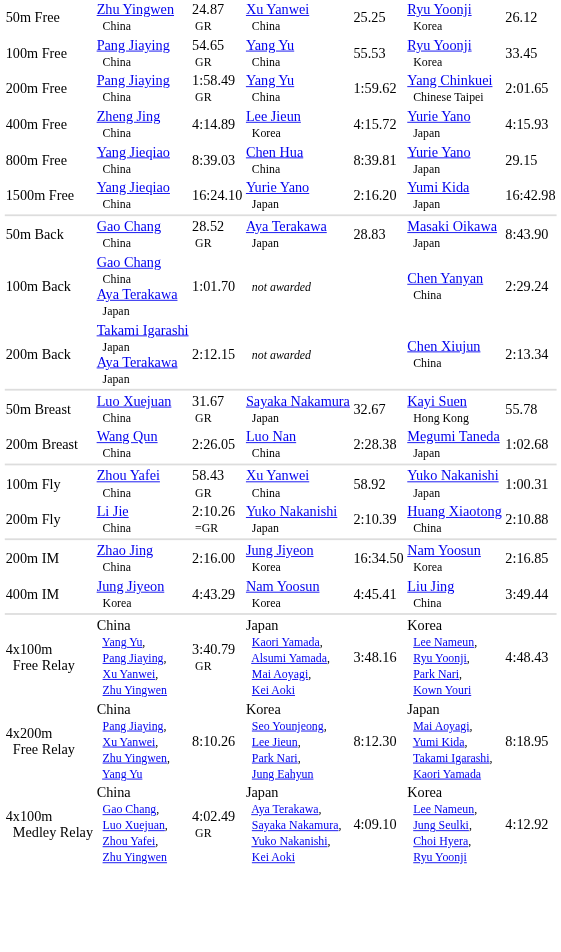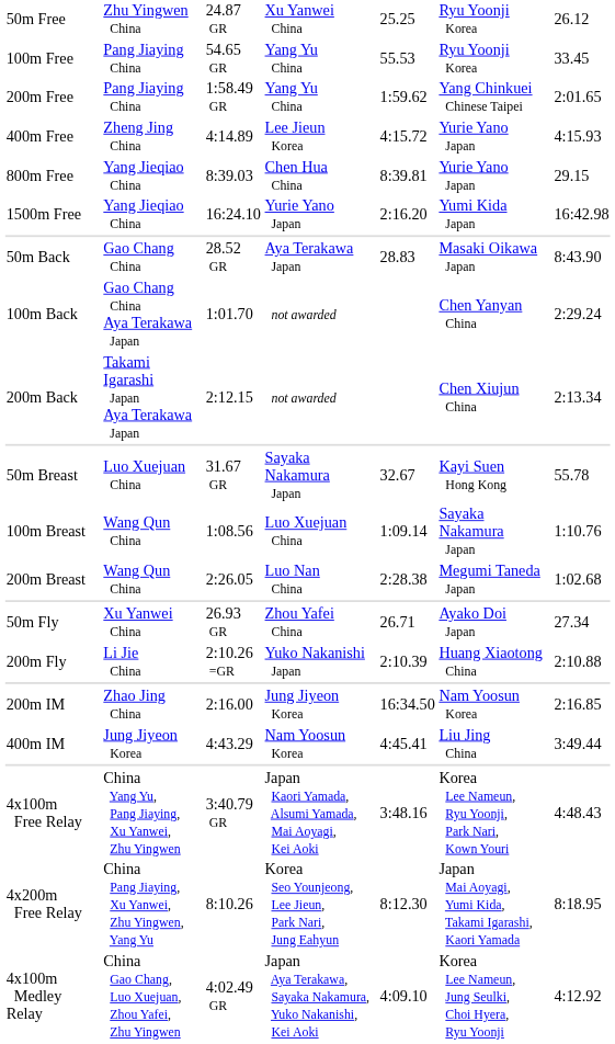 <table>
 <tr>
 <td>50m Free</td>
 <td><a href='#'>Zhu Yingwen</a> <small><br>   China </small></td>
 <td>24.87 <br><small> GR</small></td>
 <td><a href='#'>Xu Yanwei</a> <small><br>   China </small></td>
 <td>25.25</td>
 <td><a href='#'>Ryu Yoonji</a> <small><br>   Korea </small></td>
 <td>26.12</td>
 </tr>
 <tr>
 <td>100m Free</td>
 <td><a href='#'>Pang Jiaying</a> <small><br>   China </small></td>
 <td>54.65 <br><small> GR</small></td>
 <td><a href='#'>Yang Yu</a> <small><br>   China </small></td>
 <td>55.53</td>
 <td><a href='#'>Ryu Yoonji</a> <small><br>   Korea </small></td>
 <td>33.45</td>
 </tr>
 <tr>
 <td>200m Free</td>
 <td><a href='#'>Pang Jiaying</a> <small><br>   China </small></td>
 <td>1:58.49 <br><small> GR</small></td>
 <td><a href='#'>Yang Yu</a> <small><br>   China </small></td>
 <td>1:59.62</td>
 <td><a href='#'>Yang Chinkuei</a> <small><br>   Chinese Taipei </small></td>
 <td>2:01.65</td>
 </tr>
 <tr>
 <td>400m Free</td>
 <td><a href='#'>Zheng Jing</a> <small><br>   China </small></td>
 <td>4:14.89</td>
 <td><a href='#'>Lee Jieun</a> <small><br>   Korea </small></td>
 <td>4:15.72</td>
 <td><a href='#'>Yurie Yano</a> <small><br>   Japan </small></td>
 <td>4:15.93</td>
 </tr>
 <tr>
 <td>800m Free</td>
 <td><a href='#'>Yang Jieqiao</a> <small><br>   China </small></td>
 <td>8:39.03</td>
 <td><a href='#'>Chen Hua</a> <small><br>   China </small></td>
 <td>8:39.81</td>
 <td><a href='#'>Yurie Yano</a> <small><br>   Japan </small></td>
 <td>29.15</td>
 </tr>
 <tr>
 <td>1500m Free</td>
 <td><a href='#'>Yang Jieqiao</a> <small><br>   China </small></td>
 <td>16:24.10</td>
 <td><a href='#'>Yurie Yano</a> <small><br>   Japan </small></td>
 <td>2:16.20</td>
 <td><a href='#'>Yumi Kida</a> <small><br>   Japan </small></td>
 <td>16:42.98</td>
 </tr>
 <tr bgcolor=#DDDDDD>
 <td colspan=7></td>
 </tr>
 <tr>
 <td>50m Back</td>
 <td><a href='#'>Gao Chang</a> <small><br>   China </small></td>
 <td>28.52 <br><small> GR</small></td>
 <td><a href='#'>Aya Terakawa</a> <small><br>   Japan </small></td>
 <td>28.83</td>
 <td><a href='#'>Masaki Oikawa</a> <small><br>   Japan </small></td>
 <td>8:43.90</td>
 </tr>
 <tr>
 <td>100m Back</td>
 <td><a href='#'>Gao Chang</a> <small><br>   China </small><br> <a href='#'>Aya Terakawa</a> <small><br>   Japan </small></td>
 <td>1:01.70</td>
 <td><small>  <em>not awarded</em></small></td>
 <td></td>
 <td><a href='#'>Chen Yanyan</a> <small><br>   China </small></td>
 <td>2:29.24</td>
 </tr>
 <tr>
 <td>200m Back</td>
 <td><a href='#'>Takami Igarashi</a> <small><br>   Japan </small><br> <a href='#'>Aya Terakawa</a> <small><br>   Japan </small></td>
 <td>2:12.15</td>
 <td><small>  <em>not awarded</em></small></td>
 <td></td>
 <td><a href='#'>Chen Xiujun</a> <small><br>   China </small></td>
 <td>2:13.34</td>
 </tr>
 <tr bgcolor=#DDDDDD>
 <td colspan=7></td>
 </tr>
 <tr>
 <td>50m Breast</td>
 <td><a href='#'>Luo Xuejuan</a> <small><br>   China </small></td>
 <td>31.67 <br><small> GR</small></td>
 <td><a href='#'>Sayaka Nakamura</a> <small><br>   Japan </small></td>
 <td>32.67</td>
 <td><a href='#'>Kayi Suen</a> <small><br>   Hong Kong </small></td>
 <td>55.78</td>
 </tr>
 <tr>
+<td>100m Breast</td>
+<td><a href='#'>Wang Qun</a> <small><br>   China </small></td>
+<td>1:08.56</td>
+<td><a href='#'>Luo Xuejuan</a> <small><br>   China </small></td>
+<td>1:09.14</td>
+<td><a href='#'>Sayaka Nakamura</a> <small><br>   Japan </small></td>
+<td>1:10.76</td>
+</tr>
+<tr>
 <td>200m Breast</td>
 <td><a href='#'>Wang Qun</a> <small><br>   China </small></td>
 <td>2:26.05</td>
 <td><a href='#'>Luo Nan</a> <small><br>   China </small></td>
 <td>2:28.38</td>
 <td><a href='#'>Megumi Taneda</a> <small><br>   Japan </small></td>
 <td>1:02.68</td>
 </tr>
 <tr bgcolor=#DDDDDD>
 <td colspan=7></td>
 </tr>
 <tr>
-<td>100m Fly</td>
+<td>50m Fly</td>
+<td><a href='#'>Xu Yanwei</a> <small><br>   China </small></td>
+<td>26.93 <br><small> GR</small></td>
 <td><a href='#'>Zhou Yafei</a> <small><br>   China </small></td>
-<td>58.43 <br><small> GR</small></td>
-<td><a href='#'>Xu Yanwei</a> <small><br>   China </small></td>
-<td>58.92</td>
-<td><a href='#'>Yuko Nakanishi</a> <small><br>   Japan </small></td>
-<td>1:00.31</td>
+<td>26.71</td>
+<td><a href='#'>Ayako Doi</a> <small><br>   Japan </small></td>
+<td>27.34</td>
 </tr>
 <tr>
 <td>200m Fly</td>
 <td><a href='#'>Li Jie</a> <small><br>   China </small></td>
 <td>2:10.26 <br><small> =GR</small></td>
 <td><a href='#'>Yuko Nakanishi</a> <small><br>   Japan </small></td>
 <td>2:10.39</td>
 <td><a href='#'>Huang Xiaotong</a> <small><br>   China </small></td>
 <td>2:10.88</td>
 </tr>
 <tr bgcolor=#DDDDDD>
 <td colspan=7></td>
 </tr>
 <tr>
 <td>200m IM</td>
 <td><a href='#'>Zhao Jing</a> <small><br>   China </small></td>
 <td>2:16.00</td>
 <td><a href='#'>Jung Jiyeon</a> <small><br>   Korea </small></td>
 <td>16:34.50</td>
 <td><a href='#'>Nam Yoosun</a> <small><br>   Korea </small></td>
 <td>2:16.85</td>
 </tr>
 <tr>
 <td>400m IM</td>
 <td><a href='#'>Jung Jiyeon</a> <small><br>   Korea </small></td>
 <td>4:43.29</td>
 <td><a href='#'>Nam Yoosun</a> <small><br>   Korea </small></td>
 <td>4:45.41</td>
 <td><a href='#'>Liu Jing</a> <small><br>   China </small></td>
 <td>3:49.44</td>
 </tr>
 <tr bgcolor=#DDDDDD>
 <td colspan=7></td>
 </tr>
 <tr>
 <td>4x100m <br>  Free Relay</td>
 <td> China <small><br>  <a href='#'>Yang Yu</a>, <br>  <a href='#'>Pang Jiaying</a>, <br>  <a href='#'>Xu Yanwei</a>, <br>  <a href='#'>Zhu Yingwen</a> </small></td>
 <td>3:40.79 <br><small> GR</small></td>
 <td> Japan <small><br>  <a href='#'>Kaori Yamada</a>, <br>  <a href='#'>Alsumi Yamada</a>, <br>  <a href='#'>Mai Aoyagi</a>, <br>  <a href='#'>Kei Aoki</a> </small></td>
 <td>3:48.16</td>
 <td> Korea <small><br>  <a href='#'>Lee Nameun</a>, <br>  <a href='#'>Ryu Yoonji</a>, <br>  <a href='#'>Park Nari</a>, <br>  <a href='#'>Kown Youri</a> </small></td>
 <td>4:48.43</td>
 </tr>
 <tr>
 <td>4x200m <br>  Free Relay</td>
 <td> China <small><br>  <a href='#'>Pang Jiaying</a>, <br>  <a href='#'>Xu Yanwei</a>, <br>  <a href='#'>Zhu Yingwen</a>, <br>  <a href='#'>Yang Yu</a> </small></td>
 <td>8:10.26</td>
 <td> Korea <small><br>  <a href='#'>Seo Younjeong</a>, <br>  <a href='#'>Lee Jieun</a>, <br>  <a href='#'>Park Nari</a>, <br>  <a href='#'>Jung Eahyun</a> </small></td>
 <td>8:12.30</td>
 <td> Japan <small><br>  <a href='#'>Mai Aoyagi</a>, <br>  <a href='#'>Yumi Kida</a>, <br>  <a href='#'>Takami Igarashi</a>, <br>  <a href='#'>Kaori Yamada</a> </small></td>
 <td>8:18.95</td>
 </tr>
 <tr>
 <td>4x100m <br>  Medley Relay</td>
 <td> China <small><br>  <a href='#'>Gao Chang</a>, <br>  <a href='#'>Luo Xuejuan</a>, <br>  <a href='#'>Zhou Yafei</a>, <br>  <a href='#'>Zhu Yingwen</a> </small></td>
 <td>4:02.49 <br><small> GR</small></td>
 <td> Japan <small><br>  <a href='#'>Aya Terakawa</a>, <br>  <a href='#'>Sayaka Nakamura</a>, <br>  <a href='#'>Yuko Nakanishi</a>, <br>  <a href='#'>Kei Aoki</a> </small></td>
 <td>4:09.10</td>
 <td> Korea <small><br>  <a href='#'>Lee Nameun</a>, <br>  <a href='#'>Jung Seulki</a>, <br>  <a href='#'>Choi Hyera</a>, <br>  <a href='#'>Ryu Yoonji</a> </small></td>
 <td>4:12.92</td>
 </tr>
 </table>
